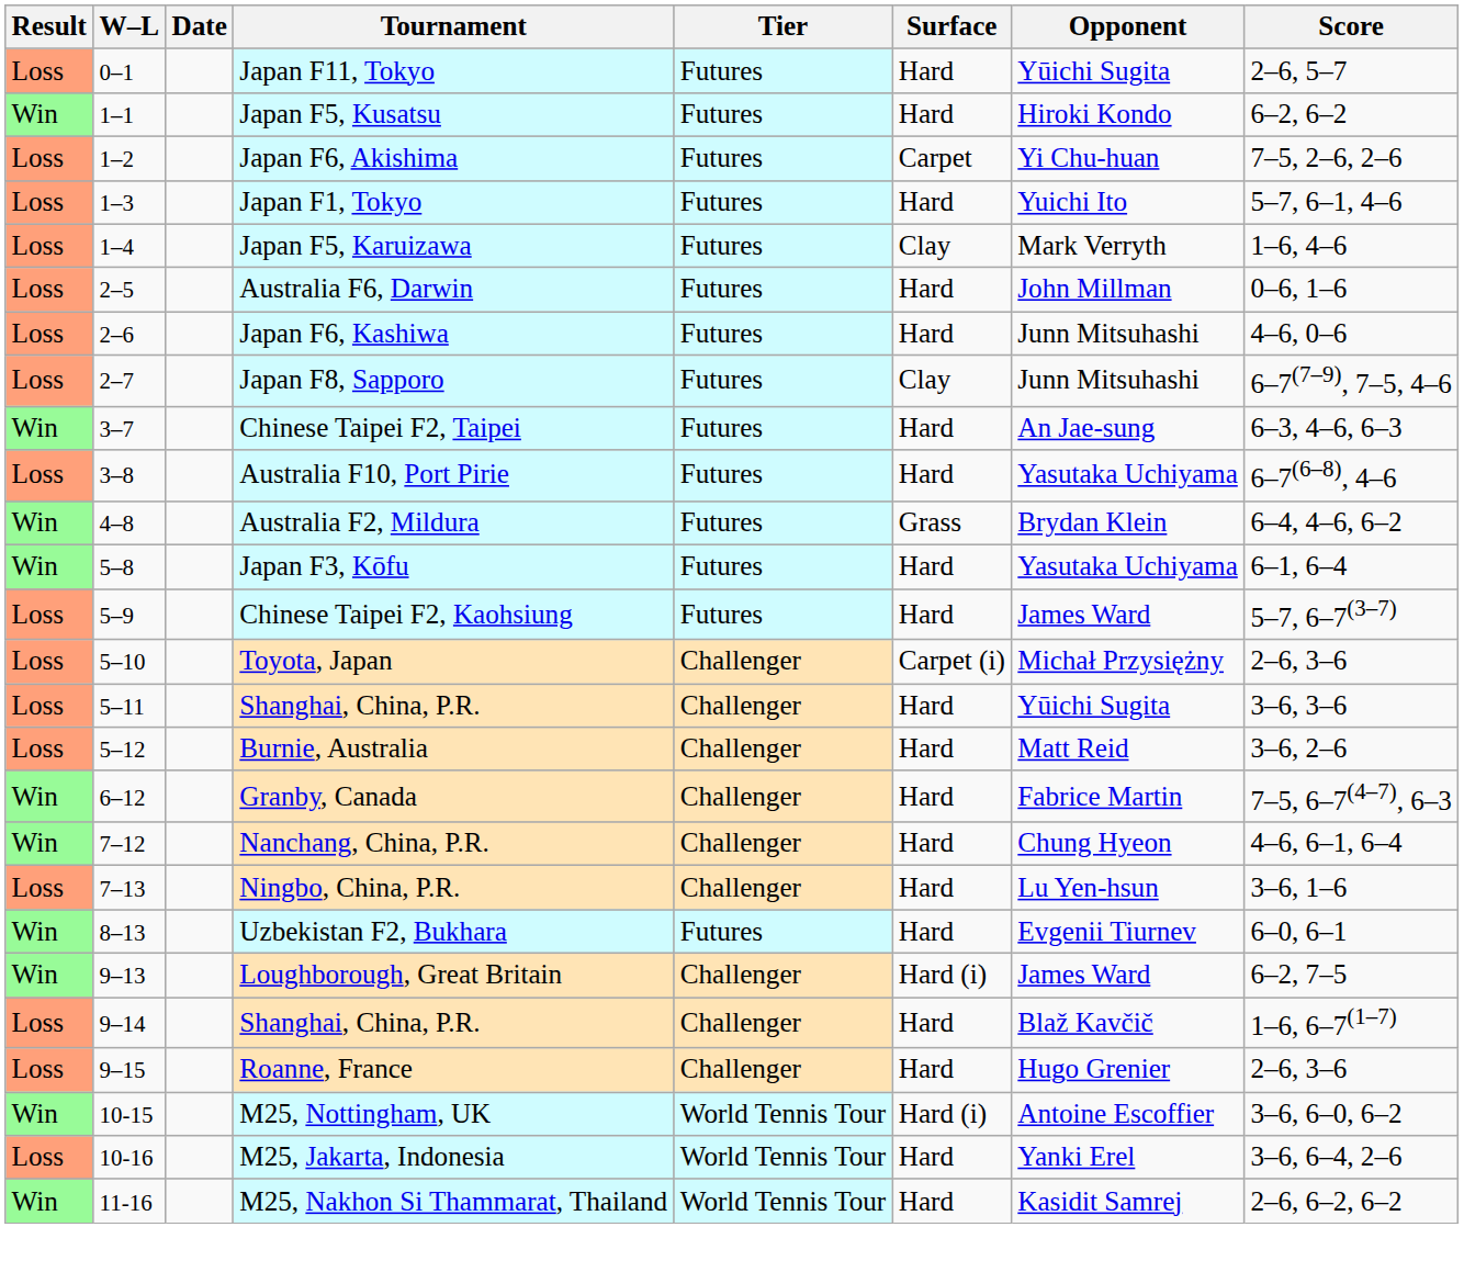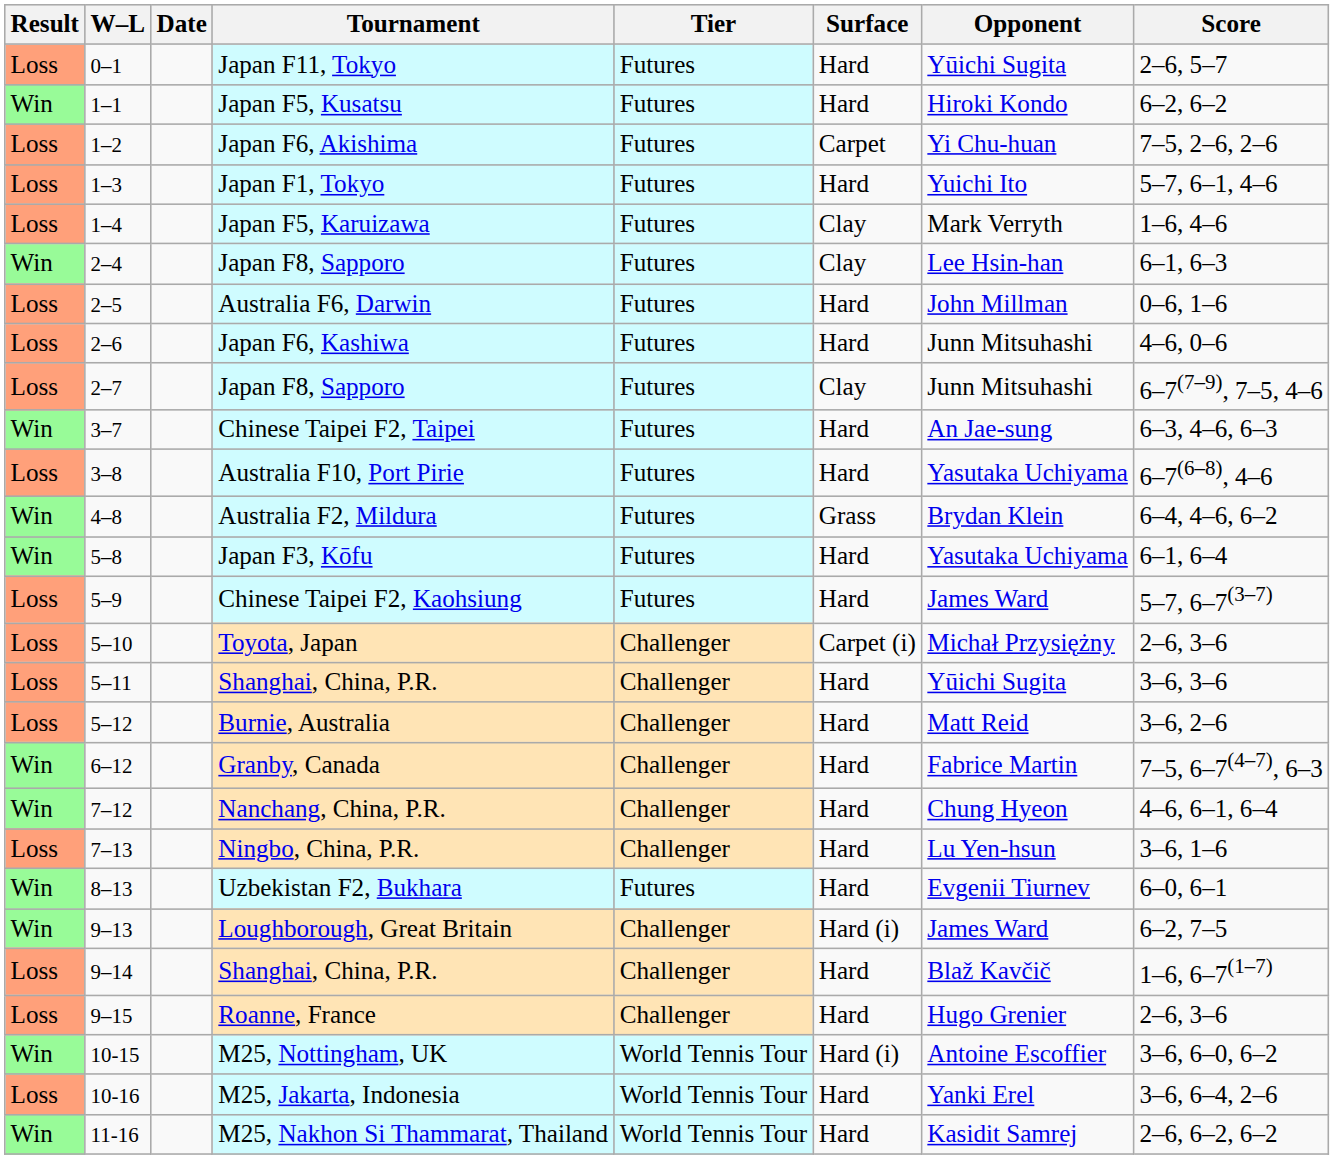 <table class="sortable wikitable">
 <tr>
 <th>Result</th>
 <th class="unsortable">W–L</th>
 <th>Date</th>
 <th>Tournament</th>
 <th>Tier</th>
 <th>Surface</th>
 <th>Opponent</th>
 <th class="unsortable">Score</th>
 </tr>
 <tr>
 <td bgcolor=FFA07A>Loss</td>
 <td><small>0–1</small></td>
 <td></td>
 <td style="background:#cffcff;">Japan F11, <a href='#'>Tokyo</a></td>
 <td style="background:#cffcff;">Futures</td>
 <td>Hard</td>
 <td> <a href='#'>Yūichi Sugita</a></td>
 <td>2–6, 5–7</td>
 </tr>
 <tr>
 <td bgcolor=98fb98>Win</td>
 <td><small>1–1</small></td>
 <td></td>
 <td style="background:#cffcff;">Japan F5, <a href='#'>Kusatsu</a></td>
 <td style="background:#cffcff;">Futures</td>
 <td>Hard</td>
 <td> <a href='#'>Hiroki Kondo</a></td>
 <td>6–2, 6–2</td>
 </tr>
 <tr>
 <td bgcolor=FFA07A>Loss</td>
 <td><small>1–2</small></td>
 <td></td>
 <td style="background:#cffcff;">Japan F6, <a href='#'>Akishima</a></td>
 <td style="background:#cffcff;">Futures</td>
 <td>Carpet</td>
 <td> <a href='#'>Yi Chu-huan</a></td>
 <td>7–5, 2–6, 2–6</td>
 </tr>
 <tr>
 <td bgcolor=FFA07A>Loss</td>
 <td><small>1–3</small></td>
 <td></td>
 <td style="background:#cffcff;">Japan F1, <a href='#'>Tokyo</a></td>
 <td style="background:#cffcff;">Futures</td>
 <td>Hard</td>
 <td> <a href='#'>Yuichi Ito</a></td>
 <td>5–7, 6–1, 4–6</td>
 </tr>
 <tr>
 <td bgcolor=FFA07A>Loss</td>
 <td><small>1–4</small></td>
 <td></td>
 <td style="background:#cffcff;">Japan F5, <a href='#'>Karuizawa</a></td>
 <td style="background:#cffcff;">Futures</td>
 <td>Clay</td>
 <td> Mark Verryth</td>
 <td>1–6, 4–6</td>
+</tr>
+<tr>
+<td bgcolor=98fb98>Win</td>
+<td><small>2–4</small></td>
+<td></td>
+<td style="background:#cffcff;">Japan F8, <a href='#'>Sapporo</a></td>
+<td style="background:#cffcff;">Futures</td>
+<td>Clay</td>
+<td> <a href='#'>Lee Hsin-han</a></td>
+<td>6–1, 6–3</td>
 </tr>
 <tr>
 <td bgcolor=FFA07A>Loss</td>
 <td><small>2–5</small></td>
 <td></td>
 <td style="background:#cffcff;">Australia F6, <a href='#'>Darwin</a></td>
 <td style="background:#cffcff;">Futures</td>
 <td>Hard</td>
 <td> <a href='#'>John Millman</a></td>
 <td>0–6, 1–6</td>
 </tr>
 <tr>
 <td bgcolor=FFA07A>Loss</td>
 <td><small>2–6</small></td>
 <td></td>
 <td style="background:#cffcff;">Japan F6, <a href='#'>Kashiwa</a></td>
 <td style="background:#cffcff;">Futures</td>
 <td>Hard</td>
 <td> Junn Mitsuhashi</td>
 <td>4–6, 0–6</td>
 </tr>
 <tr>
 <td bgcolor=FFA07A>Loss</td>
 <td><small>2–7</small></td>
 <td></td>
 <td style="background:#cffcff;">Japan F8, <a href='#'>Sapporo</a></td>
 <td style="background:#cffcff;">Futures</td>
 <td>Clay</td>
 <td> Junn Mitsuhashi</td>
 <td>6–7<sup>(7–9)</sup>, 7–5, 4–6</td>
 </tr>
 <tr>
 <td bgcolor=98fb98>Win</td>
 <td><small>3–7</small></td>
 <td></td>
 <td style="background:#cffcff;">Chinese Taipei F2, <a href='#'>Taipei</a></td>
 <td style="background:#cffcff;">Futures</td>
 <td>Hard</td>
 <td> <a href='#'>An Jae-sung</a></td>
 <td>6–3, 4–6, 6–3</td>
 </tr>
 <tr>
 <td bgcolor=FFA07A>Loss</td>
 <td><small>3–8</small></td>
 <td></td>
 <td style="background:#cffcff;">Australia F10, <a href='#'>Port Pirie</a></td>
 <td style="background:#cffcff;">Futures</td>
 <td>Hard</td>
 <td> <a href='#'>Yasutaka Uchiyama</a></td>
 <td>6–7<sup>(6–8)</sup>, 4–6</td>
 </tr>
 <tr>
 <td bgcolor=98fb98>Win</td>
 <td><small>4–8</small></td>
 <td></td>
 <td style="background:#cffcff;">Australia F2, <a href='#'>Mildura</a></td>
 <td style="background:#cffcff;">Futures</td>
 <td>Grass</td>
 <td> <a href='#'>Brydan Klein</a></td>
 <td>6–4, 4–6, 6–2</td>
 </tr>
 <tr>
 <td bgcolor=98fb98>Win</td>
 <td><small>5–8</small></td>
 <td></td>
 <td style="background:#cffcff;">Japan F3, <a href='#'>Kōfu</a></td>
 <td style="background:#cffcff;">Futures</td>
 <td>Hard</td>
 <td> <a href='#'>Yasutaka Uchiyama</a></td>
 <td>6–1, 6–4</td>
 </tr>
 <tr>
 <td bgcolor=FFA07A>Loss</td>
 <td><small>5–9</small></td>
 <td></td>
 <td style="background:#cffcff;">Chinese Taipei F2, <a href='#'>Kaohsiung</a></td>
 <td style="background:#cffcff;">Futures</td>
 <td>Hard</td>
 <td> <a href='#'>James Ward</a></td>
 <td>5–7, 6–7<sup>(3–7)</sup></td>
 </tr>
 <tr>
 <td bgcolor=FFA07A>Loss</td>
 <td><small>5–10</small></td>
 <td><a href='#'></a></td>
 <td style="background:moccasin;"><a href='#'>Toyota</a>, Japan</td>
 <td style="background:moccasin;">Challenger</td>
 <td>Carpet (i)</td>
 <td> <a href='#'>Michał Przysiężny</a></td>
 <td>2–6, 3–6</td>
 </tr>
 <tr>
 <td bgcolor=FFA07A>Loss</td>
 <td><small>5–11</small></td>
 <td><a href='#'></a></td>
 <td style="background:moccasin;"><a href='#'>Shanghai</a>, China, P.R.</td>
 <td style="background:moccasin;">Challenger</td>
 <td>Hard</td>
 <td> <a href='#'>Yūichi Sugita</a></td>
 <td>3–6, 3–6</td>
 </tr>
 <tr>
 <td bgcolor=FFA07A>Loss</td>
 <td><small>5–12</small></td>
 <td><a href='#'></a></td>
 <td style="background:moccasin;"><a href='#'>Burnie</a>, Australia</td>
 <td style="background:moccasin;">Challenger</td>
 <td>Hard</td>
 <td> <a href='#'>Matt Reid</a></td>
 <td>3–6, 2–6</td>
 </tr>
 <tr>
 <td bgcolor=98fb98>Win</td>
 <td><small>6–12</small></td>
 <td><a href='#'></a></td>
 <td style="background:moccasin;"><a href='#'>Granby</a>, Canada</td>
 <td style="background:moccasin;">Challenger</td>
 <td>Hard</td>
 <td> <a href='#'>Fabrice Martin</a></td>
 <td>7–5, 6–7<sup>(4–7)</sup>, 6–3</td>
 </tr>
 <tr>
 <td bgcolor=98fb98>Win</td>
 <td><small>7–12</small></td>
 <td><a href='#'></a></td>
 <td style="background:moccasin;"><a href='#'>Nanchang</a>, China, P.R.</td>
 <td style="background:moccasin;">Challenger</td>
 <td>Hard</td>
 <td> <a href='#'>Chung Hyeon</a></td>
 <td>4–6, 6–1, 6–4</td>
 </tr>
 <tr>
 <td bgcolor=FFA07A>Loss</td>
 <td><small>7–13</small></td>
 <td><a href='#'></a></td>
 <td style="background:moccasin;"><a href='#'>Ningbo</a>, China, P.R.</td>
 <td style="background:moccasin;">Challenger</td>
 <td>Hard</td>
 <td> <a href='#'>Lu Yen-hsun</a></td>
 <td>3–6, 1–6</td>
 </tr>
 <tr>
 <td bgcolor=98fb98>Win</td>
 <td><small>8–13</small></td>
 <td></td>
 <td style="background:#cffcff;">Uzbekistan F2, <a href='#'>Bukhara</a></td>
 <td style="background:#cffcff;">Futures</td>
 <td>Hard</td>
 <td> <a href='#'>Evgenii Tiurnev</a></td>
 <td>6–0, 6–1</td>
 </tr>
 <tr>
 <td bgcolor=98fb98>Win</td>
 <td><small>9–13</small></td>
 <td><a href='#'></a></td>
 <td style="background:moccasin;"><a href='#'>Loughborough</a>, Great Britain</td>
 <td style="background:moccasin;">Challenger</td>
 <td>Hard (i)</td>
 <td> <a href='#'>James Ward</a></td>
 <td>6–2, 7–5</td>
 </tr>
 <tr>
 <td bgcolor=FFA07A>Loss</td>
 <td><small>9–14</small></td>
 <td><a href='#'></a></td>
 <td style="background:moccasin;"><a href='#'>Shanghai</a>, China, P.R.</td>
 <td style="background:moccasin;">Challenger</td>
 <td>Hard</td>
 <td> <a href='#'>Blaž Kavčič</a></td>
 <td>1–6, 6–7<sup>(1–7)</sup></td>
 </tr>
 <tr>
 <td bgcolor=FFA07A>Loss</td>
 <td><small>9–15</small></td>
 <td><a href='#'></a></td>
 <td style="background:moccasin;"><a href='#'>Roanne</a>, France</td>
 <td style="background:moccasin;">Challenger</td>
 <td>Hard</td>
 <td> <a href='#'>Hugo Grenier</a></td>
 <td>2–6, 3–6</td>
 </tr>
 <tr>
 <td bgcolor=98fb98>Win</td>
 <td><small>10-15</small></td>
 <td></td>
 <td style="background:#cffcff;">M25, <a href='#'>Nottingham</a>, UK</td>
 <td style="background:#cffcff;">World Tennis Tour</td>
 <td>Hard (i)</td>
 <td> <a href='#'>Antoine Escoffier</a></td>
 <td>3–6, 6–0, 6–2</td>
 </tr>
 <tr>
 <td bgcolor=ffa07a>Loss</td>
 <td><small>10-16</small></td>
 <td></td>
 <td style="background:#cffcff;">M25, <a href='#'>Jakarta</a>, Indonesia</td>
 <td style="background:#cffcff;">World Tennis Tour</td>
 <td>Hard</td>
 <td> <a href='#'>Yanki Erel</a></td>
 <td>3–6, 6–4, 2–6</td>
 </tr>
 <tr>
 <td bgcolor=98FB98>Win</td>
 <td><small>11-16</small></td>
 <td></td>
 <td style="background:#cffcff;">M25, <a href='#'>Nakhon Si Thammarat</a>, Thailand</td>
 <td style="background:#cffcff;">World Tennis Tour</td>
 <td>Hard</td>
 <td> <a href='#'>Kasidit Samrej</a></td>
 <td>2–6, 6–2, 6–2</td>
 </tr>
 </table>
